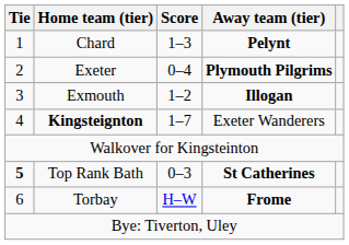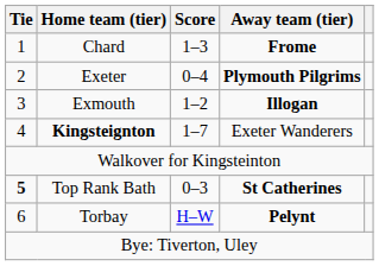 <table class="wikitable" style="text-align:center; font-size:85%">
 <tr>
 <th>Tie</th>
 <th>Home team (tier)</th>
 <th>Score</th>
 <th>Away team (tier)</th>
 <th></th>
 </tr>
 <tr>
 <td align="center">1</td>
 <td>Chard</td>
 <td align="center">1–3</td>
-<td><strong>Pelynt</strong></td>
+<td><strong>Frome</strong></td>
 <td></td>
 </tr>
 <tr>
 <td align="center">2</td>
 <td>Exeter</td>
 <td align="center">0–4</td>
 <td><strong>Plymouth Pilgrims</strong></td>
 <td></td>
 </tr>
 <tr>
 <td align="center">3</td>
 <td>Exmouth</td>
 <td align="center">1–2</td>
 <td><strong>Illogan</strong></td>
 <td></td>
 </tr>
 <tr>
 <td align="center">4</td>
 <td><strong>Kingsteignton</strong></td>
 <td align="center">1–7</td>
 <td>Exeter Wanderers</td>
 <td></td>
 </tr>
 <tr>
 <td colspan="5" align="center">Walkover for Kingsteinton</td>
 </tr>
 <tr>
 <td align="center"><strong>5</strong></td>
 <td>Top Rank Bath</td>
 <td align="center">0–3</td>
 <td><strong>St Catherines</strong></td>
 <td></td>
 </tr>
 <tr>
 <td align="center">6</td>
 <td>Torbay</td>
 <td align="center"><a href='#'>H–W</a></td>
-<td><strong>Frome</strong></td>
+<td><strong>Pelynt</strong></td>
 <td></td>
 </tr>
 <tr>
 <td colspan="5" align="center">Bye: Tiverton, Uley</td>
 </tr>
 </table>
